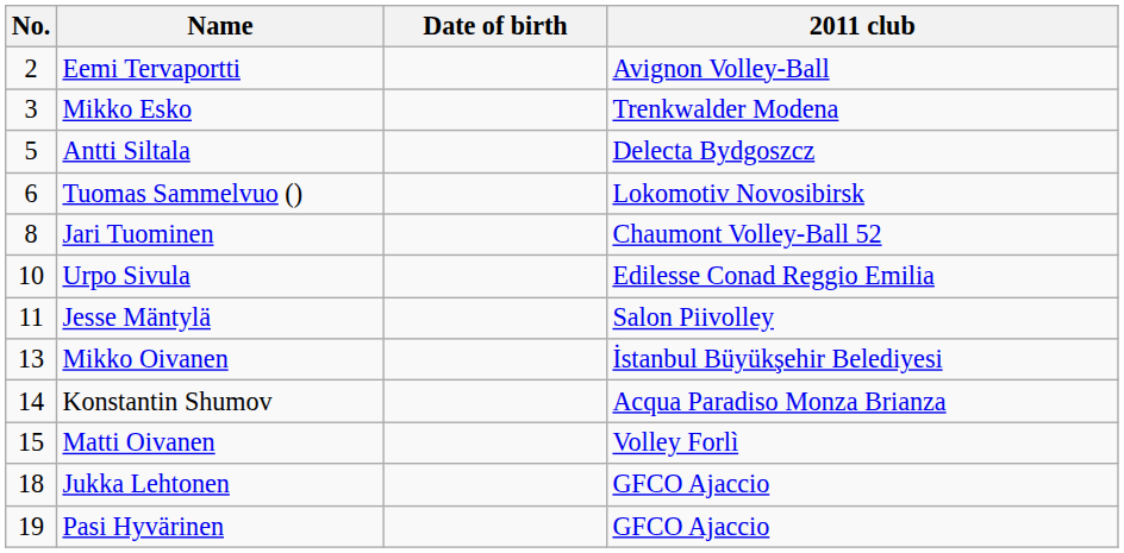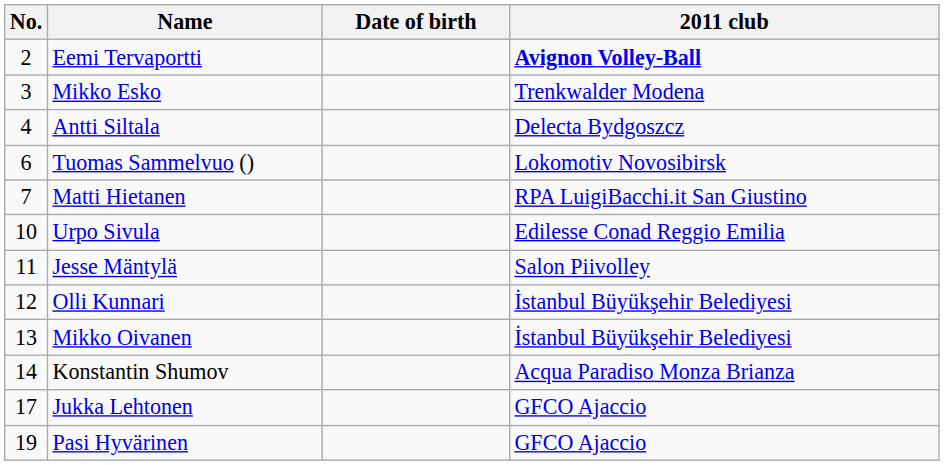 <table class="wikitable sortable" style="font-size:100%; text-align:center;">
 <tr>
 <th>No.</th>
 <th style="width:12em">Name</th>
 <th style="width:8em">Date of birth</th>
 <th style="width:19em">2011 club</th>
 </tr>
 <tr>
 <td>2</td>
 <td align=left><a href='#'>Eemi Tervaportti</a></td>
 <td align=right></td>
-<td align=left> <a href='#'>Avignon Volley-Ball</a></td>
+<td align=left><strong> <a href='#'>Avignon Volley-Ball</a></strong></td>
 </tr>
 <tr>
 <td>3</td>
 <td align=left><a href='#'>Mikko Esko</a></td>
 <td align=right></td>
 <td align=left> <a href='#'>Trenkwalder Modena</a></td>
 </tr>
 <tr>
-<td>5</td>
+<td>4</td>
 <td align=left><a href='#'>Antti Siltala</a></td>
 <td align=right></td>
 <td align=left> <a href='#'>Delecta Bydgoszcz</a></td>
 </tr>
 <tr>
 <td>6</td>
 <td align=left><a href='#'>Tuomas Sammelvuo</a> ()</td>
 <td></td>
 <td align=left> <a href='#'>Lokomotiv Novosibirsk</a></td>
 </tr>
 <tr>
-<td>8</td>
-<td align=left><a href='#'>Jari Tuominen</a></td>
+<td>7</td>
+<td align=left><a href='#'>Matti Hietanen</a></td>
 <td align=right></td>
-<td align=left> <a href='#'>Chaumont Volley-Ball 52</a></td>
+<td align=left> <a href='#'>RPA LuigiBacchi.it San Giustino</a></td>
 </tr>
 <tr>
 <td>10</td>
 <td align=left><a href='#'>Urpo Sivula</a></td>
 <td align=right></td>
 <td align=left> <a href='#'>Edilesse Conad Reggio Emilia</a></td>
 </tr>
 <tr>
 <td>11</td>
 <td align=left><a href='#'>Jesse Mäntylä</a></td>
 <td align=right></td>
 <td align=left> <a href='#'>Salon Piivolley</a></td>
 </tr>
 <tr>
+<td>12</td>
+<td align=left><a href='#'>Olli Kunnari</a></td>
+<td align=right></td>
+<td align=left> <a href='#'>İstanbul Büyükşehir Belediyesi</a></td>
+</tr>
+<tr>
 <td>13</td>
 <td align=left><a href='#'>Mikko Oivanen</a></td>
 <td align=right></td>
 <td align=left> <a href='#'>İstanbul Büyükşehir Belediyesi</a></td>
 </tr>
 <tr>
 <td>14</td>
 <td align=left>Konstantin Shumov</td>
 <td align=right></td>
 <td align=left> <a href='#'>Acqua Paradiso Monza Brianza</a></td>
 </tr>
 <tr>
-<td>15</td>
-<td align=left><a href='#'>Matti Oivanen</a></td>
-<td align=right></td>
-<td align=left> <a href='#'>Volley Forlì</a></td>
-</tr>
-<tr>
-<td>18</td>
+<td>17</td>
 <td align=left><a href='#'>Jukka Lehtonen</a></td>
 <td align=right></td>
 <td align=left> <a href='#'>GFCO Ajaccio</a></td>
 </tr>
 <tr>
 <td>19</td>
 <td align=left><a href='#'>Pasi Hyvärinen</a></td>
 <td align=right></td>
 <td align=left> <a href='#'>GFCO Ajaccio</a></td>
 </tr>
 </table>
